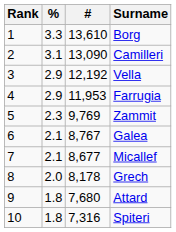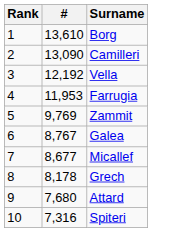 <table class="wikitable">
 <tr>
 <th>Rank</th>
-<th>%</th>
 <th>#</th>
 <th>Surname</th>
 </tr>
 <tr>
 <td>1</td>
-<td>3.3</td>
 <td>13,610</td>
 <td><a href='#'>Borg</a></td>
 </tr>
 <tr>
 <td>2</td>
-<td>3.1</td>
 <td>13,090</td>
 <td><a href='#'>Camilleri</a></td>
 </tr>
 <tr>
 <td>3</td>
-<td>2.9</td>
 <td>12,192</td>
 <td><a href='#'>Vella</a></td>
 </tr>
 <tr>
 <td>4</td>
-<td>2.9</td>
 <td>11,953</td>
 <td><a href='#'>Farrugia</a></td>
 </tr>
 <tr>
 <td>5</td>
-<td>2.3</td>
 <td>9,769</td>
 <td><a href='#'>Zammit</a></td>
 </tr>
 <tr>
 <td>6</td>
-<td>2.1</td>
 <td>8,767</td>
 <td><a href='#'>Galea</a></td>
 </tr>
 <tr>
 <td>7</td>
-<td>2.1</td>
 <td>8,677</td>
 <td><a href='#'>Micallef</a></td>
 </tr>
 <tr>
 <td>8</td>
-<td>2.0</td>
 <td>8,178</td>
 <td><a href='#'>Grech</a></td>
 </tr>
 <tr>
 <td>9</td>
-<td>1.8</td>
 <td>7,680</td>
 <td><a href='#'>Attard</a></td>
 </tr>
 <tr>
 <td>10</td>
-<td>1.8</td>
 <td>7,316</td>
 <td><a href='#'>Spiteri</a></td>
 </tr>
 </table>
